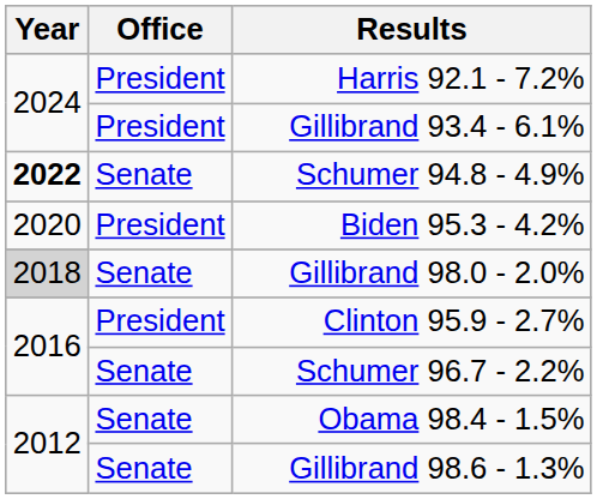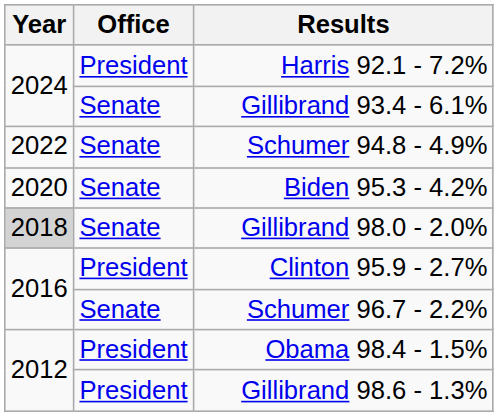 <table class=wikitable>
 <tr>
 <th width="30">Year</th>
 <th width="60">Office</th>
 <th width="180">Results</th>
 </tr>
 <tr>
 <td rowspan="2">2024</td>
 <td><a href='#'>President</a></td>
 <td align="right" ><a href='#'>Harris</a> 92.1 - 7.2%</td>
 </tr>
 <tr>
-<td><a href='#'>President</a></td>
+<td><a href='#'>Senate</a></td>
 <td align="right" ><a href='#'>Gillibrand</a> 93.4 - 6.1%</td>
 </tr>
 <tr>
-<td><strong>2022</strong></td>
+<td>2022</td>
 <td><a href='#'>Senate</a></td>
 <td align="right" ><a href='#'>Schumer</a> 94.8 - 4.9%</td>
 </tr>
 <tr>
 <td>2020</td>
-<td><a href='#'>President</a></td>
+<td><a href='#'>Senate</a></td>
 <td align="right" ><a href='#'>Biden</a> 95.3 - 4.2%</td>
 </tr>
 <tr>
 <td style="background: lightgrey;">2018</td>
 <td><a href='#'>Senate</a></td>
 <td align="right" ><a href='#'>Gillibrand</a> 98.0 - 2.0%</td>
 </tr>
 <tr>
 <td rowspan="2">2016</td>
 <td><a href='#'>President</a></td>
 <td align="right" ><a href='#'>Clinton</a> 95.9 - 2.7%</td>
 </tr>
 <tr>
 <td><a href='#'>Senate</a></td>
 <td align="right" ><a href='#'>Schumer</a> 96.7 - 2.2%</td>
 </tr>
 <tr>
 <td rowspan="2">2012</td>
-<td><a href='#'>Senate</a></td>
+<td><a href='#'>President</a></td>
 <td align="right" ><a href='#'>Obama</a> 98.4 - 1.5%</td>
 </tr>
 <tr>
-<td><a href='#'>Senate</a></td>
+<td><a href='#'>President</a></td>
 <td align="right" ><a href='#'>Gillibrand</a> 98.6 - 1.3%</td>
 </tr>
 </table>
